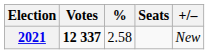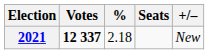 <table class="wikitable" style="text-align: right;">
 <tr>
 <th>Election</th>
 <th>Votes</th>
 <th>%</th>
 <th>Seats</th>
 <th>+/–</th>
 </tr>
 <tr>
 <th><a href='#'>2021</a></th>
 <td><strong>12 337</strong></td>
-<td>2.58</td>
+<td>2.18</td>
 <td></td>
 <td><em>New</em></td>
 </tr>
 </table>
